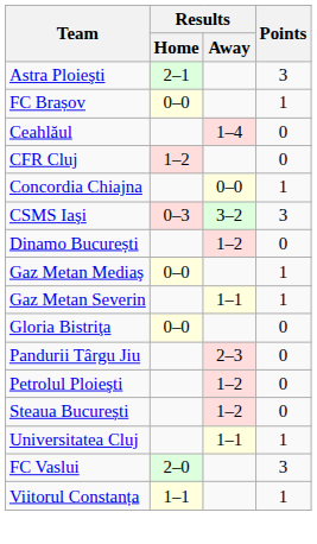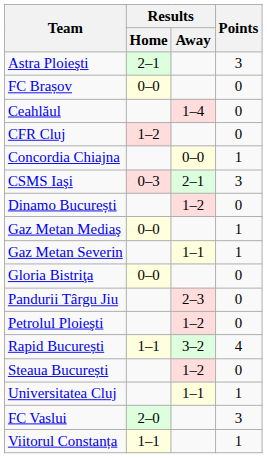 <table class="wikitable" style="text-align:center">
 <tr>
 <th rowspan=2>Team</th>
 <th colspan=2>Results</th>
 <th rowspan=2>Points</th>
 </tr>
 <tr>
 <th width=40>Home</th>
 <th width=40>Away</th>
 </tr>
 <tr>
 <td align=left><a href='#'>Astra Ploieşti</a></td>
 <td style="background:#dfd;">2–1</td>
 <td></td>
 <td>3</td>
 </tr>
 <tr>
 <td align=left><a href='#'>FC Brașov</a></td>
 <td style="background:#ffd;">0–0</td>
 <td></td>
-<td>1</td>
+<td>0</td>
 </tr>
 <tr>
 <td align=left><a href='#'>Ceahlăul</a></td>
 <td></td>
 <td style="background:#fdd;">1–4</td>
 <td>0</td>
 </tr>
 <tr>
 <td align=left><a href='#'>CFR Cluj</a></td>
 <td style="background:#fdd;">1–2</td>
 <td></td>
 <td>0</td>
 </tr>
 <tr>
 <td align=left><a href='#'>Concordia Chiajna</a></td>
 <td></td>
 <td style="background:#ffd;">0–0</td>
 <td>1</td>
 </tr>
 <tr>
 <td align=left><a href='#'>CSMS Iaşi</a></td>
 <td style="background:#fdd;">0–3</td>
-<td style="background:#dfd;">3–2</td>
+<td style="background:#dfd;">2–1</td>
 <td>3</td>
 </tr>
 <tr>
 <td align=left><a href='#'>Dinamo București</a></td>
 <td></td>
 <td style="background:#fdd;">1–2</td>
 <td>0</td>
 </tr>
 <tr>
 <td align=left><a href='#'>Gaz Metan Mediaş</a></td>
 <td style="background:#ffd;">0–0</td>
 <td></td>
 <td>1</td>
 </tr>
 <tr>
 <td align=left><a href='#'>Gaz Metan Severin</a></td>
 <td></td>
 <td style="background:#ffd;">1–1</td>
 <td>1</td>
 </tr>
 <tr>
 <td align=left><a href='#'>Gloria Bistriţa</a></td>
 <td style="background:#ffd;">0–0</td>
 <td></td>
 <td>0</td>
 </tr>
 <tr>
 <td align=left><a href='#'>Pandurii Târgu Jiu</a></td>
 <td></td>
 <td style="background:#fdd;">2–3</td>
 <td>0</td>
 </tr>
 <tr>
 <td align=left><a href='#'>Petrolul Ploieşti</a></td>
 <td></td>
 <td style="background:#fdd;">1–2</td>
 <td>0</td>
 </tr>
 <tr>
+<td align=left><a href='#'>Rapid București</a></td>
+<td style="background:#ffd;">1–1</td>
+<td style="background:#dfd;">3–2</td>
+<td>4</td>
+</tr>
+<tr>
 <td align=left><a href='#'>Steaua București</a></td>
 <td></td>
 <td style="background:#fdd;">1–2</td>
 <td>0</td>
 </tr>
 <tr>
 <td align=left><a href='#'>Universitatea Cluj</a></td>
 <td></td>
 <td style="background:#ffd;">1–1</td>
 <td>1</td>
 </tr>
 <tr>
 <td align=left><a href='#'>FC Vaslui</a></td>
 <td style="background:#dfd;">2–0</td>
 <td></td>
 <td>3</td>
 </tr>
 <tr>
 <td align=left><a href='#'>Viitorul Constanța</a></td>
 <td style="background:#ffd;">1–1</td>
 <td></td>
 <td>1</td>
 </tr>
 </table>
